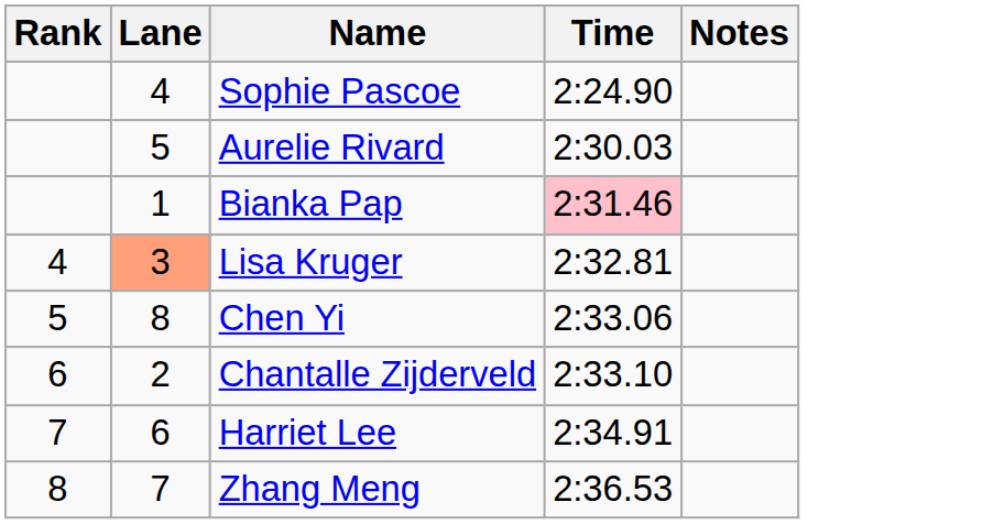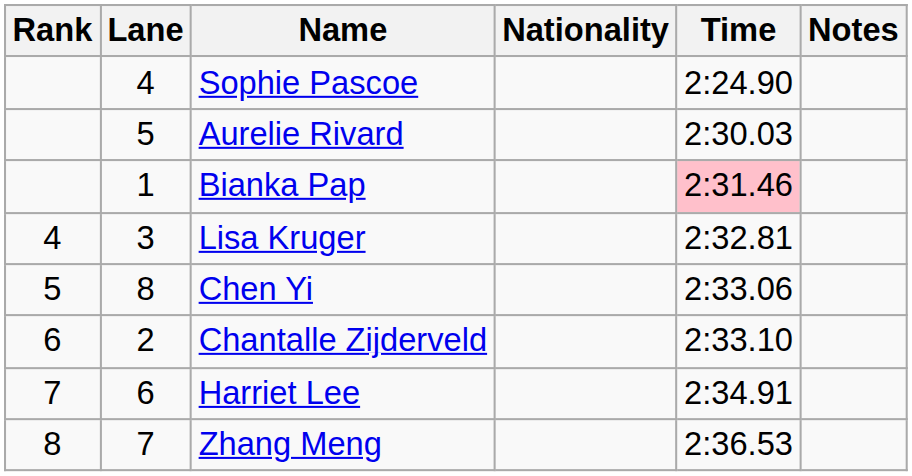 <table class="wikitable sortable" style="text-align:center">
 <tr>
 <th>Rank</th>
 <th>Lane</th>
 <th>Name</th>
+<th>Nationality</th>
 <th>Time</th>
 <th>Notes</th>
 </tr>
 <tr>
 <td></td>
 <td>4</td>
 <td style="text-align:left"><a href='#'>Sophie Pascoe</a></td>
+<td style="text-align:left"></td>
 <td>2:24.90</td>
 <td></td>
 </tr>
 <tr>
 <td></td>
 <td>5</td>
 <td style="text-align:left"><a href='#'>Aurelie Rivard</a></td>
+<td style="text-align:left"></td>
 <td>2:30.03</td>
 <td></td>
 </tr>
 <tr>
 <td></td>
 <td>1</td>
 <td style="text-align:left"><a href='#'>Bianka Pap</a></td>
+<td style="text-align:left"></td>
 <td style="background: pink;">2:31.46</td>
 <td></td>
 </tr>
 <tr>
 <td>4</td>
-<td style="background: lightsalmon;">3</td>
+<td>3</td>
 <td style="text-align:left"><a href='#'>Lisa Kruger</a></td>
+<td style="text-align:left"></td>
 <td>2:32.81</td>
 <td></td>
 </tr>
 <tr>
 <td>5</td>
 <td>8</td>
 <td style="text-align:left"><a href='#'>Chen Yi</a></td>
+<td style="text-align:left"></td>
 <td>2:33.06</td>
 <td></td>
 </tr>
 <tr>
 <td>6</td>
 <td>2</td>
 <td style="text-align:left"><a href='#'>Chantalle Zijderveld</a></td>
+<td style="text-align:left"></td>
 <td>2:33.10</td>
 <td></td>
 </tr>
 <tr>
 <td>7</td>
 <td>6</td>
 <td style="text-align:left"><a href='#'>Harriet Lee</a></td>
+<td style="text-align:left"></td>
 <td>2:34.91</td>
 <td></td>
 </tr>
 <tr>
 <td>8</td>
 <td>7</td>
 <td style="text-align:left"><a href='#'>Zhang Meng</a></td>
+<td style="text-align:left"></td>
 <td>2:36.53</td>
 <td></td>
 </tr>
 </table>
